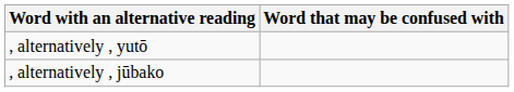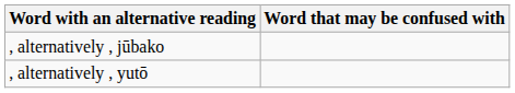 <table class="wikitable">
 <tr>
 <th scope="col">Word with an alternative reading</th>
 <th scope="col">Word that may be confused with</th>
 </tr>
 <tr>
+<td>, alternatively , jūbako</td>
+<td></td>
+</tr>
+<tr>
 <td>, alternatively , yutō</td>
 <td></td>
 </tr>
-<tr>
-<td>, alternatively , jūbako</td>
-<td></td>
-</tr>
 </table>
